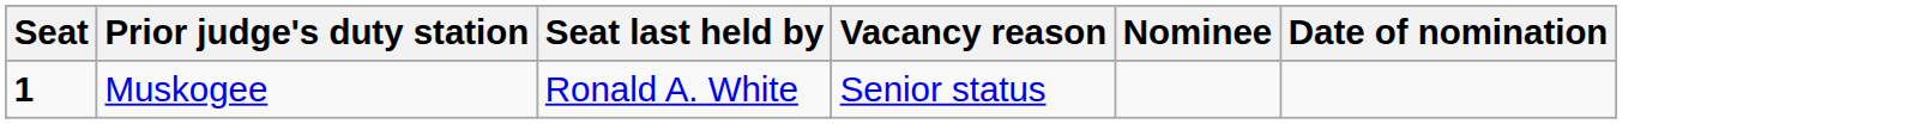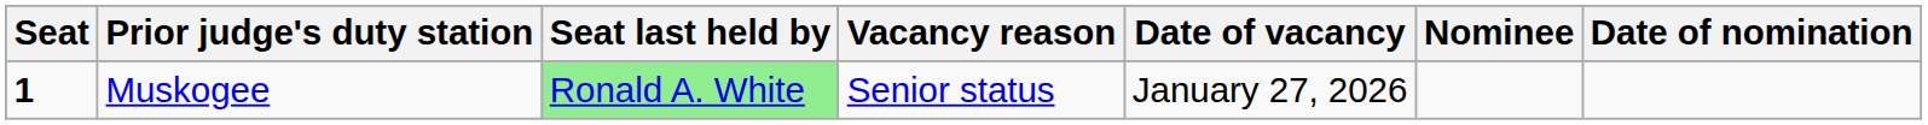 <table class=wikitable>
 <tr>
 <th>Seat</th>
 <th>Prior judge's duty station</th>
 <th>Seat last held by</th>
 <th>Vacancy reason</th>
+<th>Date of vacancy</th>
 <th>Nominee</th>
 <th>Date of nomination</th>
 </tr>
 <tr>
 <td><strong>1</strong></td>
 <td><a href='#'>Muskogee</a></td>
-<td><a href='#'>Ronald A. White</a></td>
+<td style="background: lightgreen;"><a href='#'>Ronald A. White</a></td>
 <td><a href='#'>Senior status</a></td>
+<td>January 27, 2026</td>
 <td align="center"></td>
 <td align="center"></td>
 </tr>
 </table>
